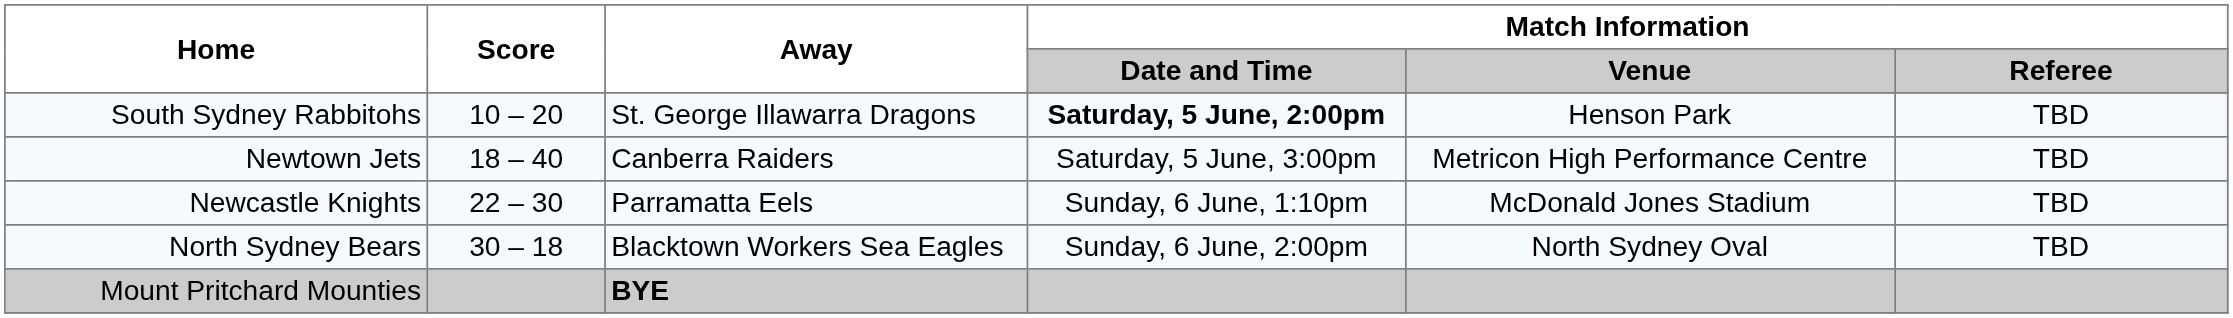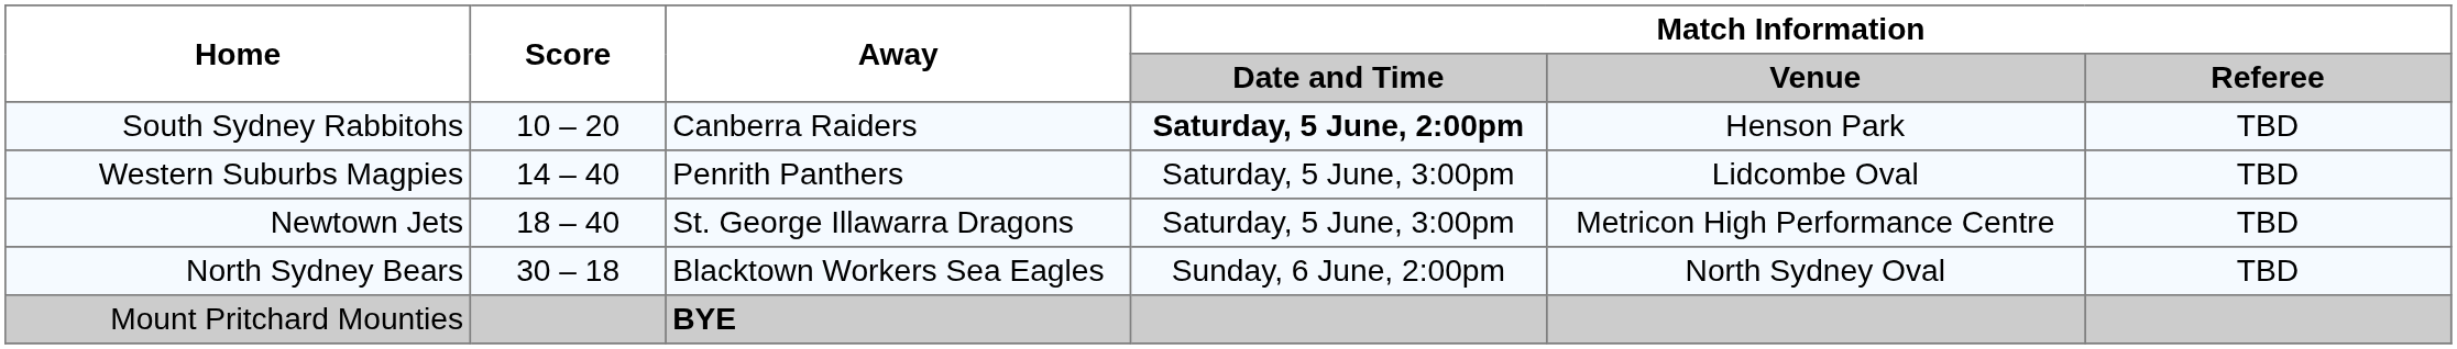 <table border="1" cellpadding="3" cellspacing="0" width="100%" style="border-collapse:collapse;  text-align:center;">
 <tr>
 <th rowspan="2" width="19%">Home</th>
 <th rowspan="2" width="8%">Score</th>
 <th rowspan="2" width="19%">Away</th>
 <th colspan="3">Match Information</th>
 </tr>
 <tr bgcolor="#CCCCCC">
 <th width="17%">Date and Time</th>
 <th width="22%">Venue</th>
 <th width="50%">Referee</th>
 </tr>
 <tr style="text-align:center; background:#f5faff;">
 <td align="right">South Sydney Rabbitohs </td>
 <td>10 – 20</td>
-<td align="left"> St. George Illawarra Dragons</td>
+<td align="left"> Canberra Raiders</td>
 <td><strong>Saturday, 5 June, 2:00pm</strong></td>
 <td>Henson Park</td>
 <td>TBD</td>
 </tr>
 <tr style="text-align:center; background:#f5faff;">
-<td align="right">Newtown Jets </td>
-<td>18 – 40</td>
-<td align="left"> Canberra Raiders</td>
+<td align="right">Western Suburbs Magpies </td>
+<td>14 – 40</td>
+<td align="left"> Penrith Panthers</td>
 <td>Saturday, 5 June, 3:00pm</td>
-<td>Metricon High Performance Centre</td>
+<td>Lidcombe Oval</td>
 <td>TBD</td>
 </tr>
 <tr style="text-align:center; background:#f5faff;">
-<td align="right">Newcastle Knights </td>
-<td>22 – 30</td>
-<td align="left"> Parramatta Eels</td>
-<td>Sunday, 6 June, 1:10pm</td>
-<td>McDonald Jones Stadium</td>
+<td align="right">Newtown Jets </td>
+<td>18 – 40</td>
+<td align="left"> St. George Illawarra Dragons</td>
+<td>Saturday, 5 June, 3:00pm</td>
+<td>Metricon High Performance Centre</td>
 <td>TBD</td>
 </tr>
 <tr style="text-align:center; background:#f5faff;">
 <td align="right">North Sydney Bears </td>
 <td>30 – 18</td>
 <td align="left"> Blacktown Workers Sea Eagles</td>
 <td>Sunday, 6 June, 2:00pm</td>
 <td>North Sydney Oval</td>
 <td>TBD</td>
 </tr>
 <tr style="text-align:center; background:#CCCCCC;">
 <td align="right">Mount Pritchard Mounties </td>
 <td></td>
 <td align="left"><strong>BYE</strong></td>
 <td></td>
 <td></td>
 <td></td>
 </tr>
 </table>
